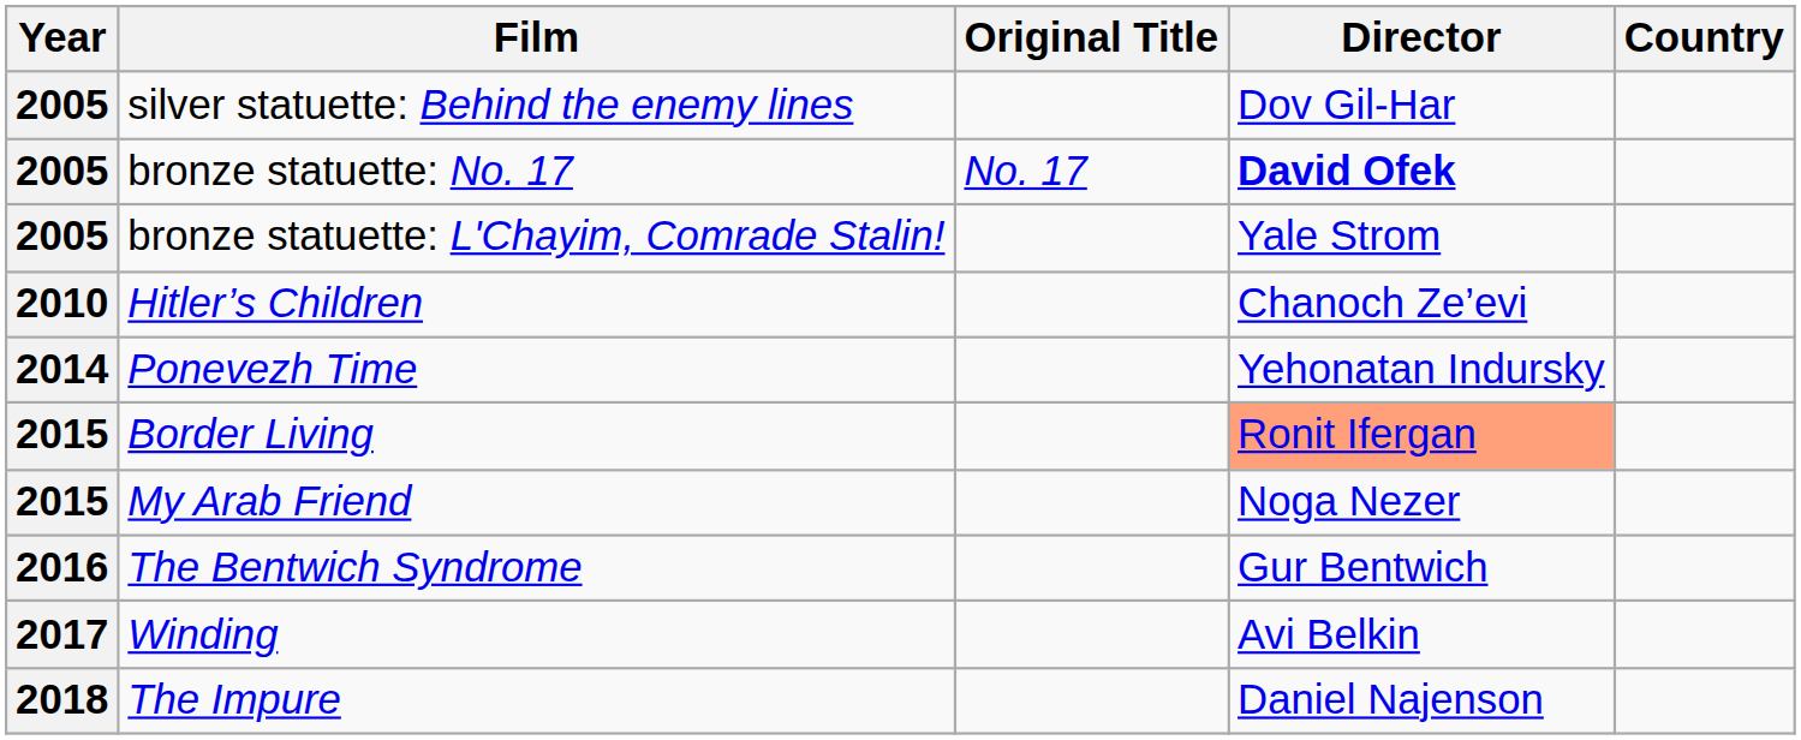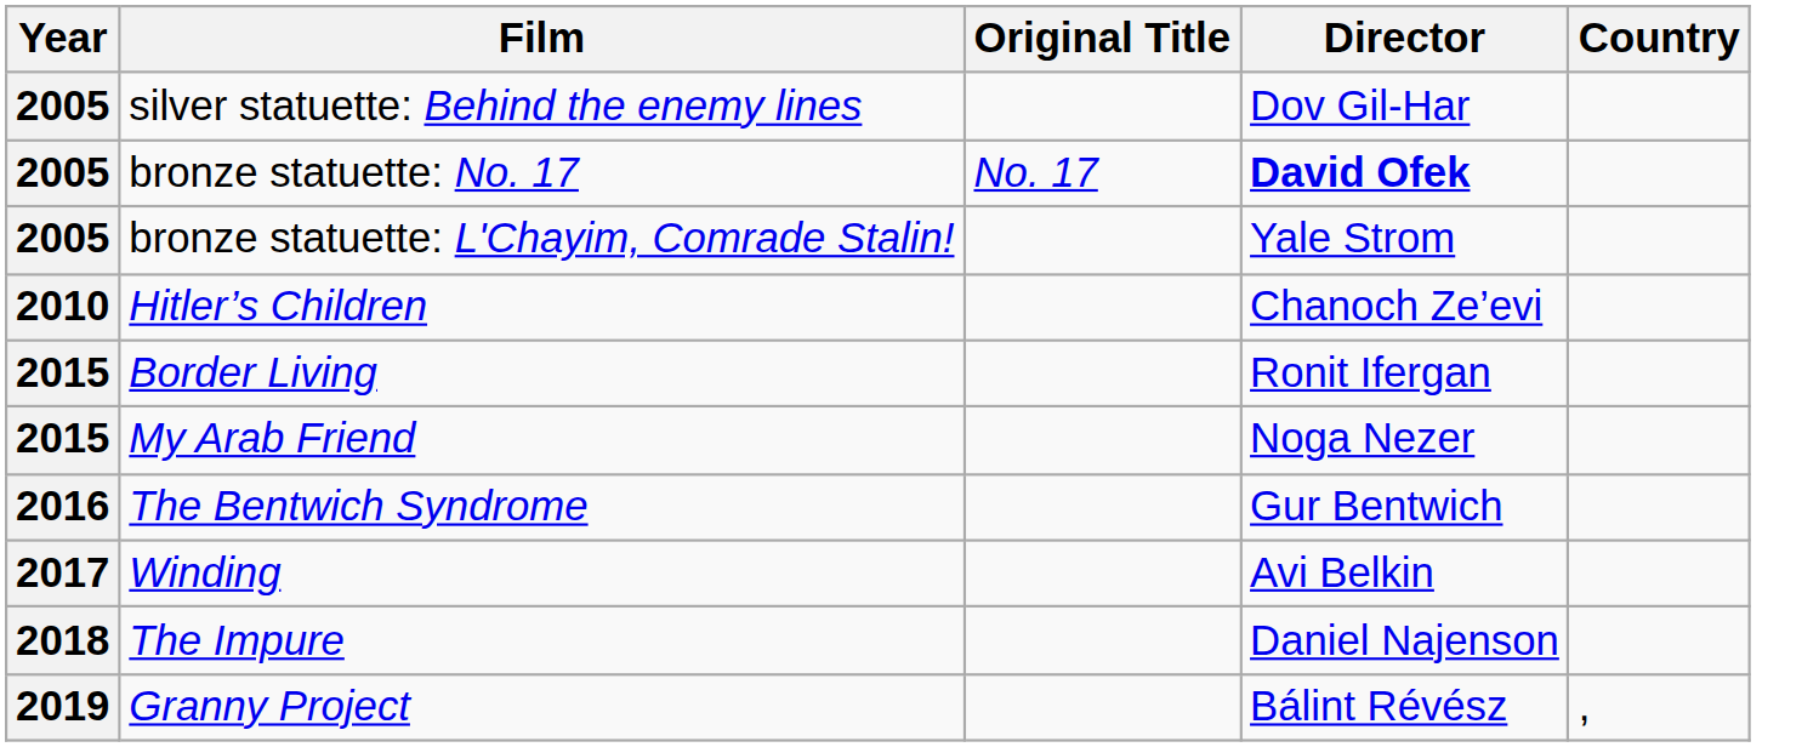 <table class="wikitable sortable">
 <tr>
 <th scope="col">Year</th>
 <th scope="col">Film</th>
 <th scope="col">Original Title</th>
 <th scope="col">Director</th>
 <th scope="col">Country</th>
 </tr>
 <tr>
 <th scope="row">2005</th>
 <td>silver statuette: <em><a href='#'>Behind the enemy lines</a></em></td>
 <td></td>
 <td><a href='#'>Dov Gil-Har</a></td>
 <td></td>
 </tr>
 <tr>
 <th scope="row">2005</th>
 <td>bronze statuette: <em><a href='#'>No. 17</a></em></td>
 <td><em><a href='#'>No. 17</a></em></td>
 <td><strong><a href='#'>David Ofek</a></strong></td>
 <td></td>
 </tr>
 <tr>
 <th scope="row">2005</th>
 <td>bronze statuette: <em><a href='#'>L'Chayim, Comrade Stalin!</a></em></td>
 <td></td>
 <td><a href='#'>Yale Strom</a></td>
 <td></td>
 </tr>
 <tr>
 <th scope="row">2010</th>
 <td><em><a href='#'>Hitler’s Children</a></em></td>
 <td></td>
 <td><a href='#'>Chanoch Ze’evi</a></td>
 <td></td>
 </tr>
 <tr>
-<th scope="row">2014</th>
-<td><em><a href='#'>Ponevezh Time</a></em></td>
-<td></td>
-<td><a href='#'>Yehonatan Indursky</a></td>
-<td></td>
-</tr>
-<tr>
 <th scope="row">2015</th>
 <td><em><a href='#'>Border Living</a></em></td>
 <td></td>
-<td style="background: lightsalmon;"><a href='#'>Ronit Ifergan</a></td>
+<td><a href='#'>Ronit Ifergan</a></td>
 <td></td>
 </tr>
 <tr>
 <th scope="row">2015</th>
 <td><em><a href='#'>My Arab Friend</a></em></td>
 <td></td>
 <td><a href='#'>Noga Nezer</a></td>
 <td></td>
 </tr>
 <tr>
 <th scope="row">2016</th>
 <td><em><a href='#'>The Bentwich Syndrome</a></em></td>
 <td></td>
 <td><a href='#'>Gur Bentwich</a></td>
 <td></td>
 </tr>
 <tr>
 <th scope="row">2017</th>
 <td><em><a href='#'>Winding</a></em></td>
 <td></td>
 <td><a href='#'>Avi Belkin</a></td>
 <td></td>
 </tr>
 <tr>
 <th scope="row">2018</th>
 <td><em><a href='#'>The Impure</a></em></td>
 <td></td>
 <td><a href='#'>Daniel Najenson</a></td>
 <td> </td>
 </tr>
+<tr>
+<th>2019</th>
+<td><em><a href='#'>Granny Project</a></em></td>
+<td></td>
+<td><a href='#'>Bálint Révész</a></td>
+<td>, </td>
+</tr>
 </table>
